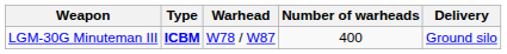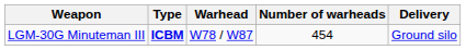 <table class="wikitable sortable" style="text-align: center;">
 <tr>
 <th>Weapon</th>
 <th>Type</th>
 <th>Warhead</th>
 <th>Number of warheads</th>
 <th>Delivery</th>
 </tr>
 <tr>
 <td><a href='#'>LGM-30G Minuteman III</a></td>
 <td><strong><a href='#'>ICBM</a></strong></td>
 <td><a href='#'>W78</a> / <a href='#'>W87</a></td>
-<td>400</td>
+<td>454</td>
 <td><a href='#'>Ground silo</a></td>
 </tr>
 </table>
